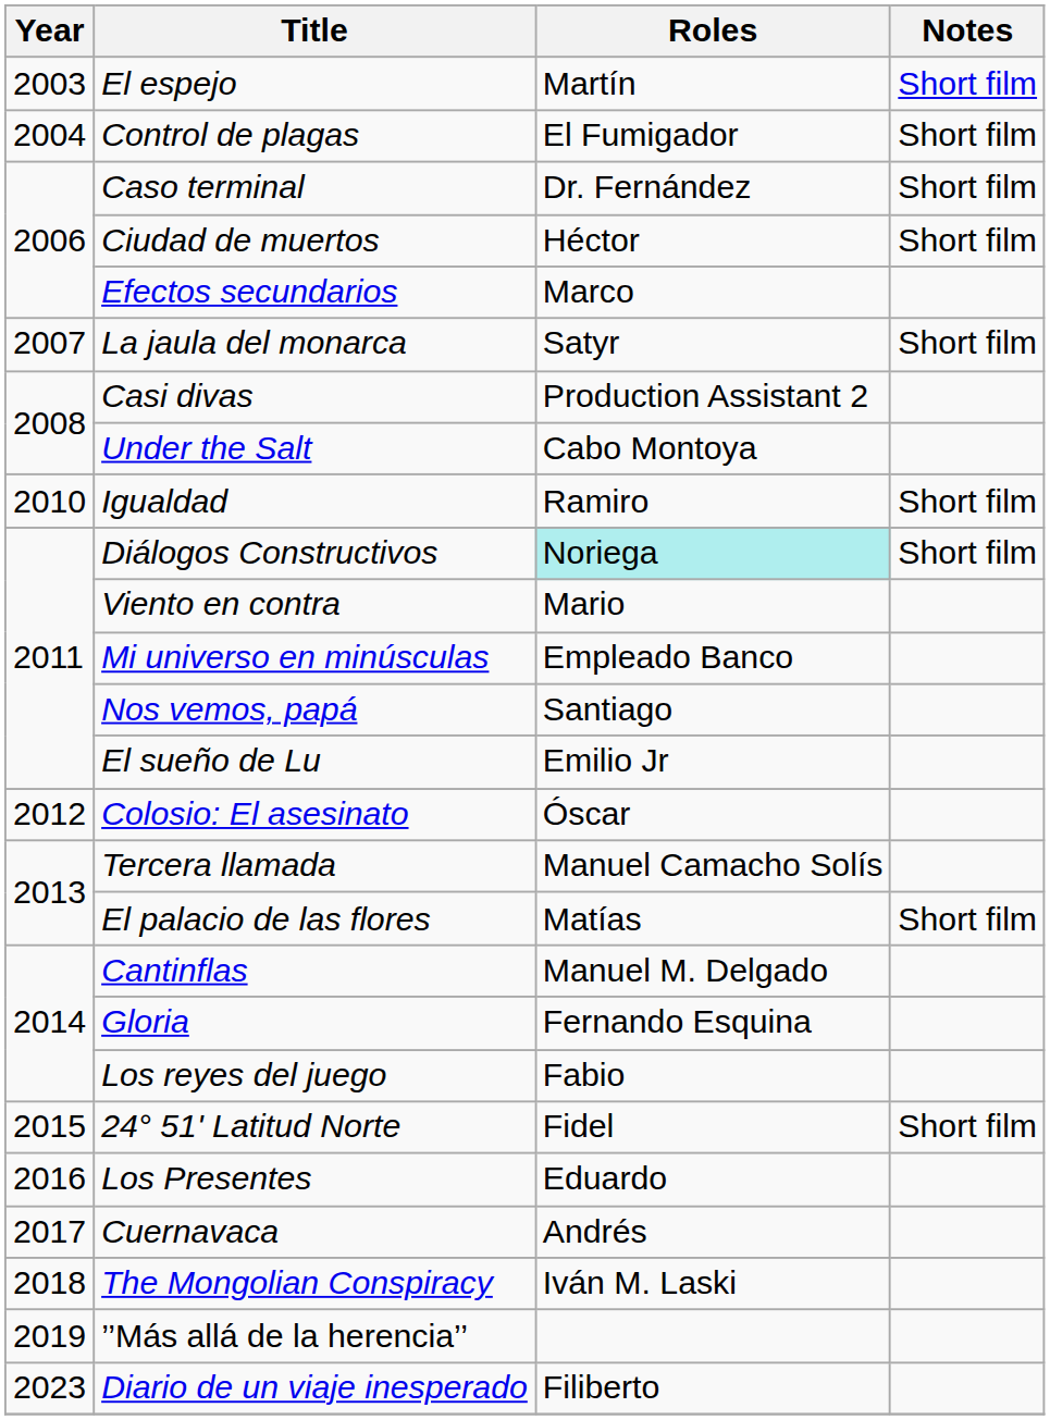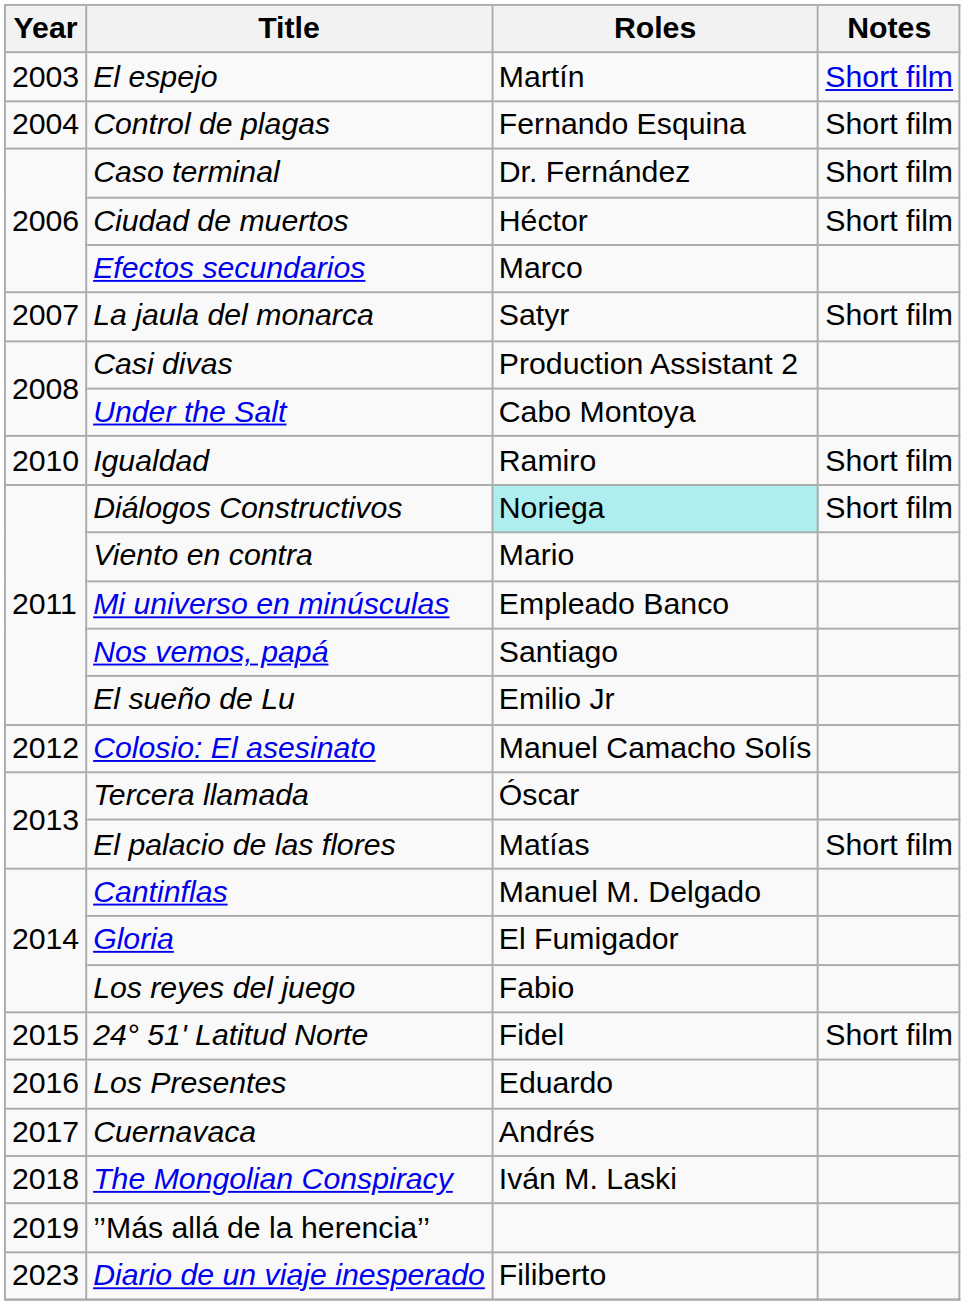 <table class="wikitable sortable">
 <tr>
 <th>Year</th>
 <th>Title</th>
 <th>Roles</th>
 <th>Notes</th>
 </tr>
 <tr>
 <td>2003</td>
 <td><em>El espejo</em></td>
 <td>Martín</td>
 <td><a href='#'>Short film</a></td>
 </tr>
 <tr>
 <td>2004</td>
 <td><em>Control de plagas</em></td>
-<td>El Fumigador</td>
+<td>Fernando Esquina</td>
 <td>Short film</td>
 </tr>
 <tr>
 <td rowspan="3">2006</td>
 <td><em>Caso terminal</em></td>
 <td>Dr. Fernández</td>
 <td>Short film</td>
 </tr>
 <tr>
 <td><em>Ciudad de muertos</em></td>
 <td>Héctor</td>
 <td>Short film</td>
 </tr>
 <tr>
 <td><em><a href='#'>Efectos secundarios</a></em></td>
 <td>Marco</td>
 <td></td>
 </tr>
 <tr>
 <td>2007</td>
 <td><em>La jaula del monarca</em></td>
 <td>Satyr</td>
 <td>Short film</td>
 </tr>
 <tr>
 <td rowspan="2">2008</td>
 <td><em>Casi divas</em></td>
 <td>Production Assistant 2</td>
 <td></td>
 </tr>
 <tr>
 <td><em><a href='#'>Under the Salt</a></em></td>
 <td>Cabo Montoya</td>
 <td></td>
 </tr>
 <tr>
 <td>2010</td>
 <td><em>Igualdad</em></td>
 <td>Ramiro</td>
 <td>Short film</td>
 </tr>
 <tr>
 <td rowspan="5">2011</td>
 <td><em>Diálogos Constructivos</em></td>
 <td style="background: paleturquoise;">Noriega</td>
 <td>Short film</td>
 </tr>
 <tr>
 <td><em>Viento en contra</em></td>
 <td>Mario</td>
 <td></td>
 </tr>
 <tr>
 <td><em><a href='#'>Mi universo en minúsculas</a></em></td>
 <td>Empleado Banco</td>
 <td></td>
 </tr>
 <tr>
 <td><em><a href='#'>Nos vemos, papá</a></em></td>
 <td>Santiago</td>
 <td></td>
 </tr>
 <tr>
 <td><em>El sueño de Lu</em></td>
 <td>Emilio Jr</td>
 <td></td>
 </tr>
 <tr>
 <td>2012</td>
 <td><em><a href='#'>Colosio: El asesinato</a></em></td>
-<td>Óscar</td>
+<td>Manuel Camacho Solís</td>
 <td></td>
 </tr>
 <tr>
 <td rowspan="2">2013</td>
 <td><em>Tercera llamada</em></td>
-<td>Manuel Camacho Solís</td>
+<td>Óscar</td>
 <td></td>
 </tr>
 <tr>
 <td><em>El palacio de las flores</em></td>
 <td>Matías</td>
 <td>Short film</td>
 </tr>
 <tr>
 <td rowspan="3">2014</td>
 <td><em><a href='#'>Cantinflas</a></em></td>
 <td>Manuel M. Delgado</td>
 <td></td>
 </tr>
 <tr>
 <td><em><a href='#'>Gloria</a></em></td>
-<td>Fernando Esquina</td>
+<td>El Fumigador</td>
 <td></td>
 </tr>
 <tr>
 <td><em>Los reyes del juego</em></td>
 <td>Fabio</td>
 <td></td>
 </tr>
 <tr>
 <td>2015</td>
 <td><em>24° 51' Latitud Norte</em></td>
 <td>Fidel</td>
 <td>Short film</td>
 </tr>
 <tr>
 <td>2016</td>
 <td><em>Los Presentes</em></td>
 <td>Eduardo</td>
 <td></td>
 </tr>
 <tr>
 <td>2017</td>
 <td><em>Cuernavaca</em></td>
 <td>Andrés</td>
 <td></td>
 </tr>
 <tr>
 <td>2018</td>
 <td><em><a href='#'>The Mongolian Conspiracy</a></em></td>
 <td>Iván M. Laski</td>
 <td></td>
 </tr>
 <tr>
 <td>2019</td>
 <td>’’Más allá de la herencia’’</td>
 <td></td>
 <td></td>
 </tr>
 <tr>
 <td>2023</td>
 <td><em><a href='#'>Diario de un viaje inesperado</a></em></td>
 <td>Filiberto</td>
 <td></td>
 </tr>
 <tr>
 </tr>
 </table>
